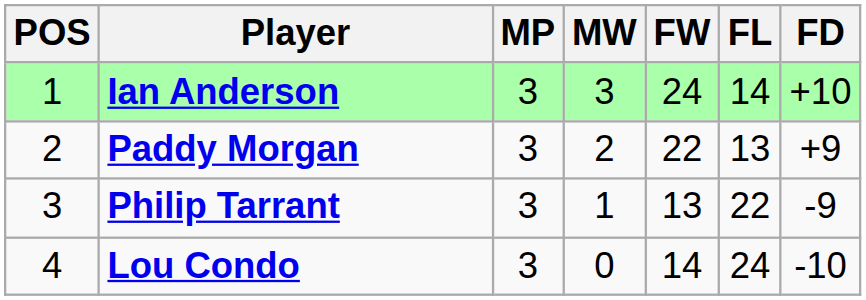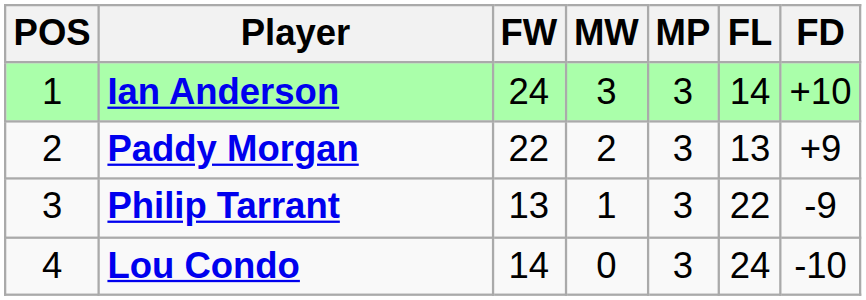 <table class="wikitable" style="text-align: center;">
 <tr>
 <th width=20>POS</th>
 <th width=165>Player</th>
+<th width=20>FW</th>
+<th width=20>MW</th>
 <th width=20>MP</th>
-<th width=20>MW</th>
-<th width=20>FW</th>
 <th width=20>FL</th>
 <th width=20>FD</th>
 </tr>
 <tr style="background:#aaffaa;">
 <td>1</td>
 <td style="text-align:left;"> <strong><a href='#'>Ian Anderson</a></strong></td>
+<td>24</td>
 <td>3</td>
 <td>3</td>
-<td>24</td>
 <td>14</td>
 <td>+10</td>
 </tr>
 <tr>
 <td>2</td>
 <td style="text-align:left;"> <strong><a href='#'>Paddy Morgan</a></strong></td>
+<td>22</td>
+<td>2</td>
 <td>3</td>
-<td>2</td>
-<td>22</td>
 <td>13</td>
 <td>+9</td>
 </tr>
 <tr>
 <td>3</td>
 <td style="text-align:left;"> <strong><a href='#'>Philip Tarrant</a></strong></td>
+<td>13</td>
+<td>1</td>
 <td>3</td>
-<td>1</td>
-<td>13</td>
 <td>22</td>
 <td>-9</td>
 </tr>
 <tr>
 <td>4</td>
 <td style="text-align:left;"> <strong><a href='#'>Lou Condo</a></strong></td>
+<td>14</td>
+<td>0</td>
 <td>3</td>
-<td>0</td>
-<td>14</td>
 <td>24</td>
 <td>-10</td>
 </tr>
 </table>
